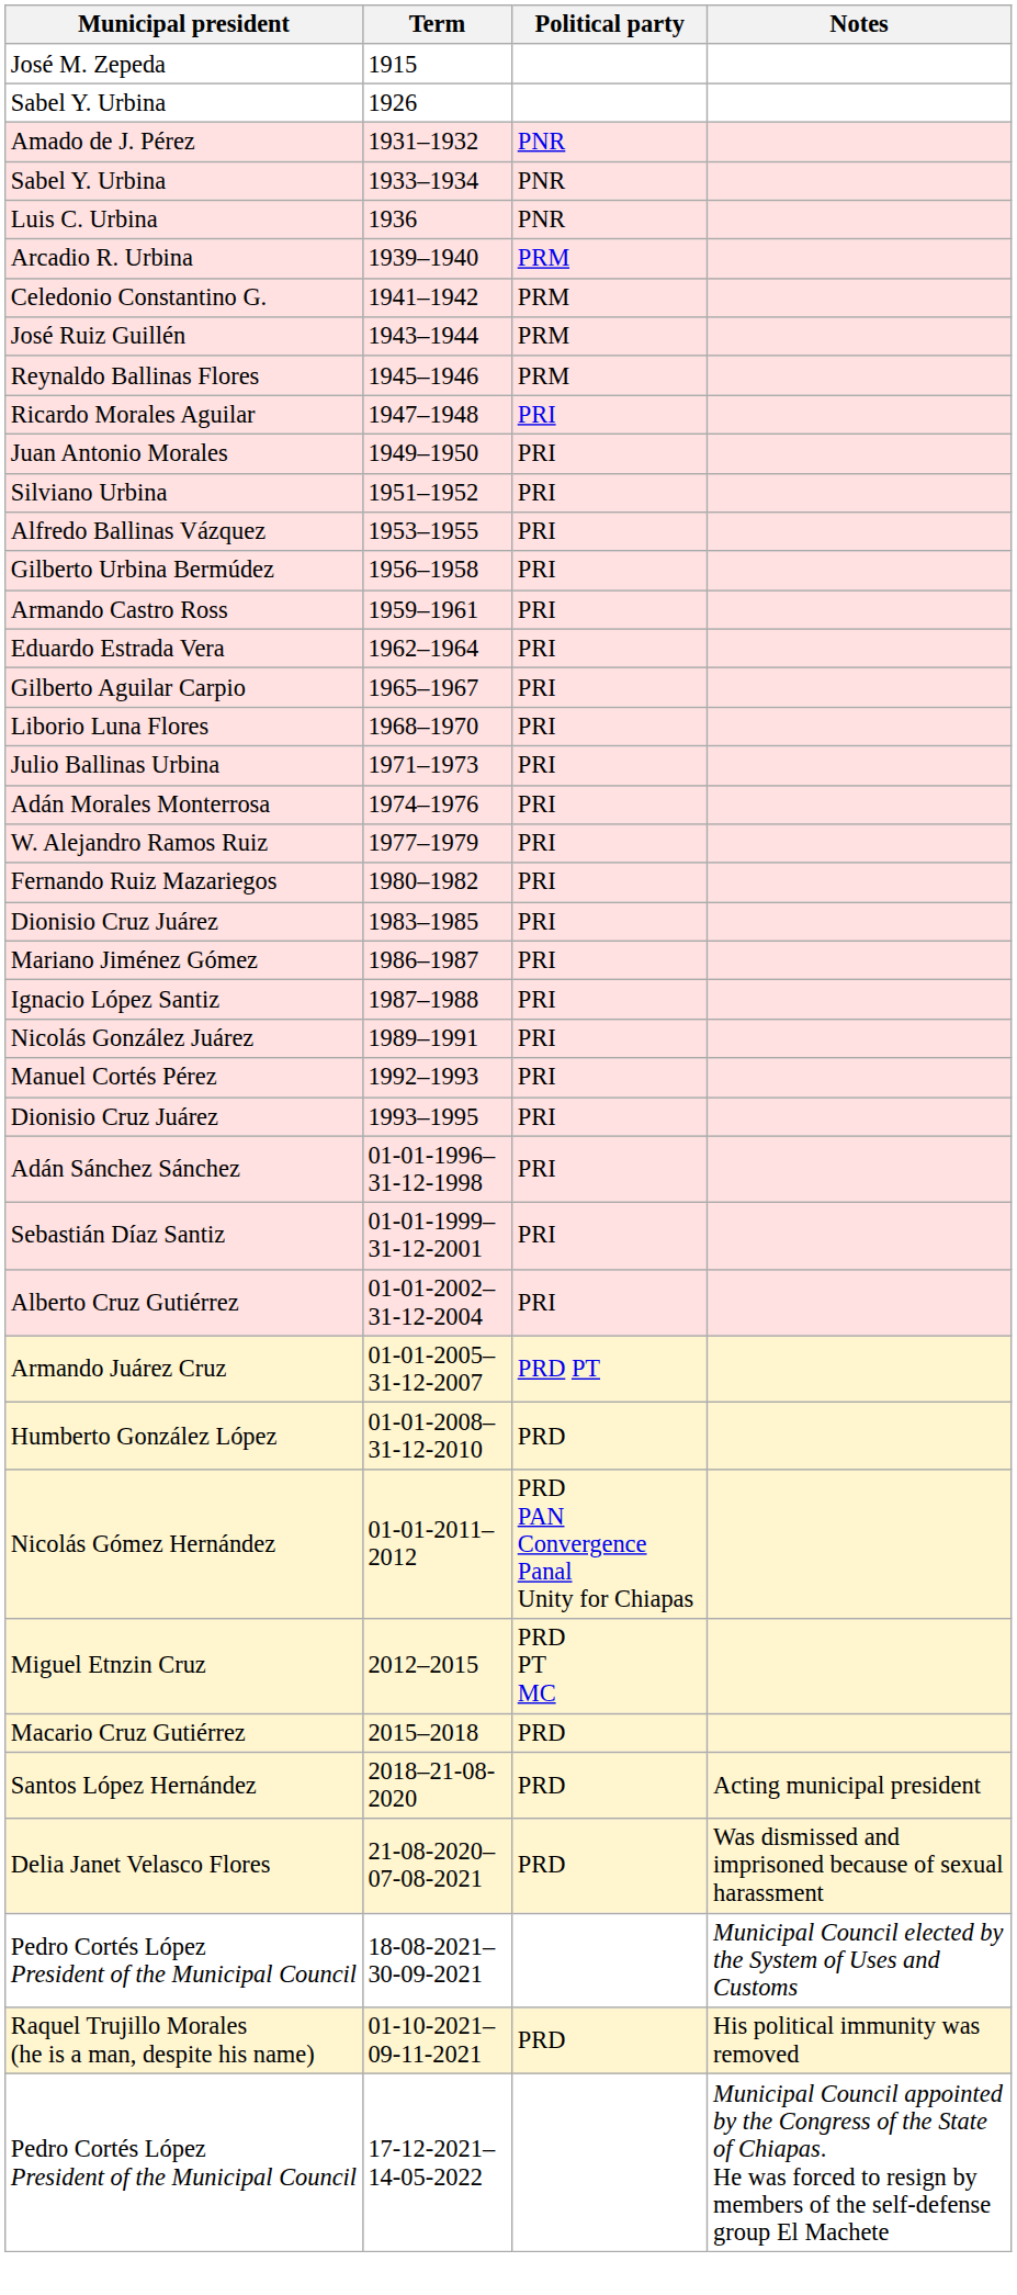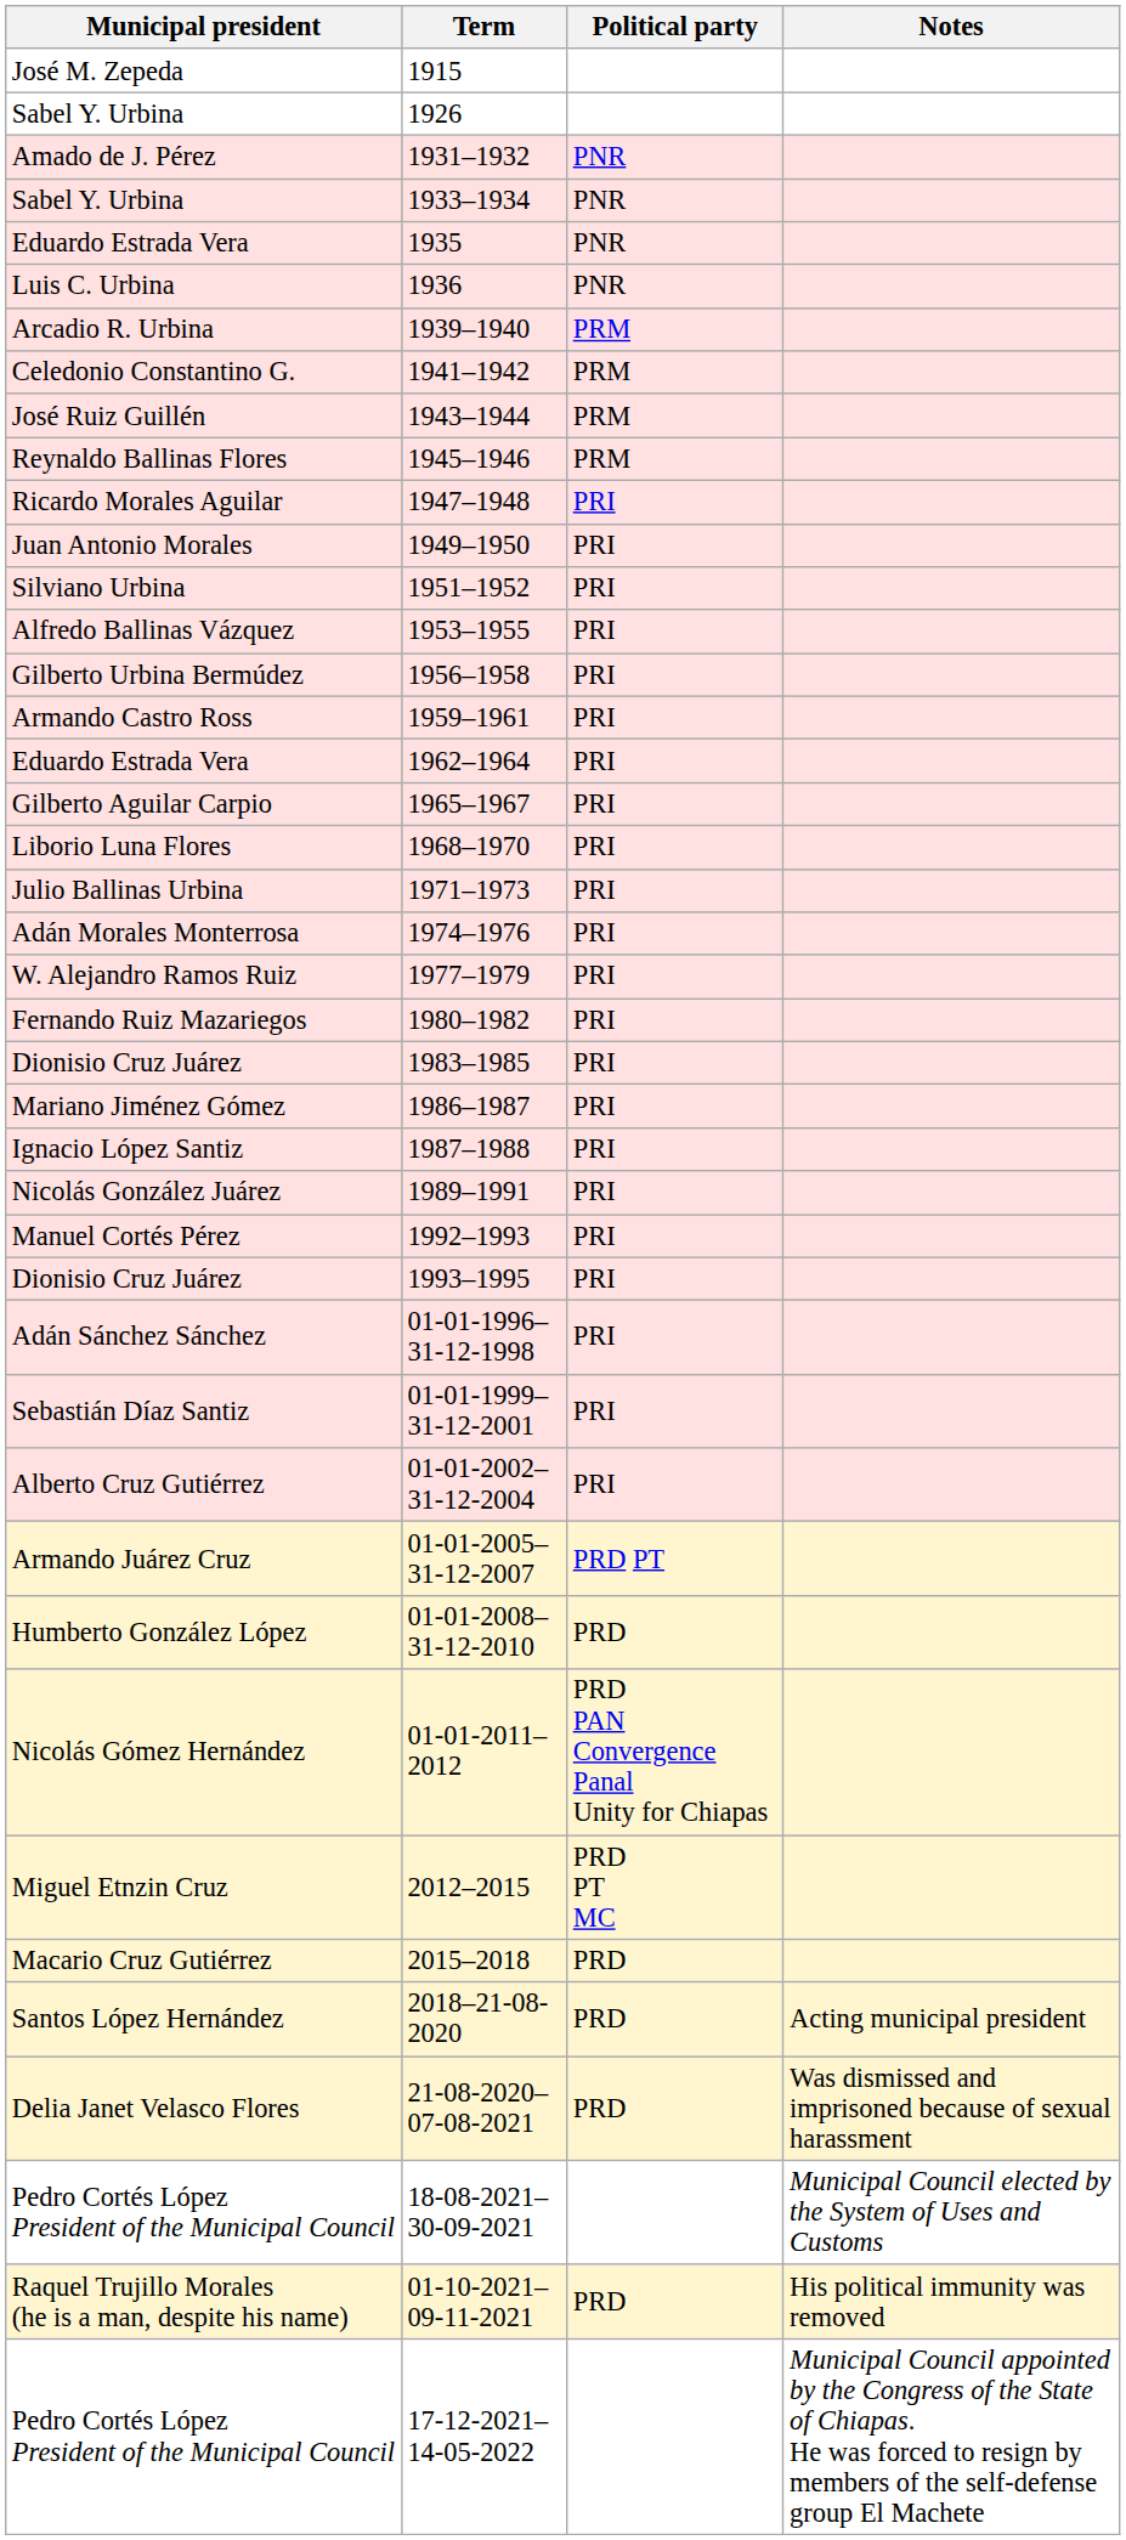 <table class="wikitable">
 <tr>
 <th>Municipal president</th>
 <th width=90px>Term</th>
 <th width=120x>Political party</th>
 <th width=190px>Notes</th>
 </tr>
 <tr style="background:#ffffff">
 <td>José M. Zepeda</td>
 <td>1915</td>
 <td></td>
 <td></td>
 </tr>
 <tr style="background:#ffffff">
 <td>Sabel Y. Urbina</td>
 <td>1926</td>
 <td></td>
 <td></td>
 </tr>
 <tr style="background:#ffe1e1">
 <td>Amado de J. Pérez</td>
 <td>1931–1932</td>
 <td><a href='#'>PNR</a> </td>
 <td></td>
 </tr>
 <tr style="background:#ffe1e1">
 <td>Sabel Y. Urbina</td>
 <td>1933–1934</td>
+<td>PNR </td>
+<td></td>
+</tr>
+<tr style="background:#ffe1e1">
+<td>Eduardo Estrada Vera</td>
+<td>1935</td>
 <td>PNR </td>
 <td></td>
 </tr>
 <tr style="background:#ffe1e1">
 <td>Luis C. Urbina</td>
 <td>1936</td>
 <td>PNR </td>
 <td></td>
 </tr>
 <tr style="background:#ffe1e1">
 <td>Arcadio R. Urbina</td>
 <td>1939–1940</td>
 <td><a href='#'>PRM</a> </td>
 <td></td>
 </tr>
 <tr style="background:#ffe1e1">
 <td>Celedonio Constantino G.</td>
 <td>1941–1942</td>
 <td>PRM </td>
 <td></td>
 </tr>
 <tr style="background:#ffe1e1">
 <td>José Ruiz Guillén</td>
 <td>1943–1944</td>
 <td>PRM </td>
 <td></td>
 </tr>
 <tr style="background:#ffe1e1">
 <td>Reynaldo Ballinas Flores</td>
 <td>1945–1946</td>
 <td>PRM </td>
 <td></td>
 </tr>
 <tr style="background:#ffe1e1">
 <td>Ricardo Morales Aguilar</td>
 <td>1947–1948</td>
 <td><a href='#'>PRI</a> </td>
 <td></td>
 </tr>
 <tr style="background:#ffe1e1">
 <td>Juan Antonio Morales</td>
 <td>1949–1950</td>
 <td>PRI </td>
 <td></td>
 </tr>
 <tr style="background:#ffe1e1">
 <td>Silviano Urbina</td>
 <td>1951–1952</td>
 <td>PRI </td>
 <td></td>
 </tr>
 <tr style="background:#ffe1e1">
 <td>Alfredo Ballinas Vázquez</td>
 <td>1953–1955</td>
 <td>PRI </td>
 <td></td>
 </tr>
 <tr style="background:#ffe1e1">
 <td>Gilberto Urbina Bermúdez</td>
 <td>1956–1958</td>
 <td>PRI </td>
 <td></td>
 </tr>
 <tr style="background:#ffe1e1">
 <td>Armando Castro Ross</td>
 <td>1959–1961</td>
 <td>PRI </td>
 <td></td>
 </tr>
 <tr style="background:#ffe1e1">
 <td>Eduardo Estrada Vera</td>
 <td>1962–1964</td>
 <td>PRI </td>
 <td></td>
 </tr>
 <tr style="background:#ffe1e1">
 <td>Gilberto Aguilar Carpio</td>
 <td>1965–1967</td>
 <td>PRI </td>
 <td></td>
 </tr>
 <tr style="background:#ffe1e1">
 <td>Liborio Luna Flores</td>
 <td>1968–1970</td>
 <td>PRI </td>
 <td></td>
 </tr>
 <tr style="background:#ffe1e1">
 <td>Julio Ballinas Urbina</td>
 <td>1971–1973</td>
 <td>PRI </td>
 <td></td>
 </tr>
 <tr style="background:#ffe1e1">
 <td>Adán Morales Monterrosa</td>
 <td>1974–1976</td>
 <td>PRI </td>
 <td></td>
 </tr>
 <tr style="background:#ffe1e1">
 <td>W. Alejandro Ramos Ruiz</td>
 <td>1977–1979</td>
 <td>PRI </td>
 <td></td>
 </tr>
 <tr style="background:#ffe1e1">
 <td>Fernando Ruiz Mazariegos</td>
 <td>1980–1982</td>
 <td>PRI </td>
 <td></td>
 </tr>
 <tr style="background:#ffe1e1">
 <td>Dionisio Cruz Juárez</td>
 <td>1983–1985</td>
 <td>PRI </td>
 <td></td>
 </tr>
 <tr style="background:#ffe1e1">
 <td>Mariano Jiménez Gómez</td>
 <td>1986–1987</td>
 <td>PRI </td>
 <td></td>
 </tr>
 <tr style="background:#ffe1e1">
 <td>Ignacio López Santiz</td>
 <td>1987–1988</td>
 <td>PRI </td>
 <td></td>
 </tr>
 <tr style="background:#ffe1e1">
 <td>Nicolás González Juárez</td>
 <td>1989–1991</td>
 <td>PRI </td>
 <td></td>
 </tr>
 <tr style="background:#ffe1e1">
 <td>Manuel Cortés Pérez</td>
 <td>1992–1993</td>
 <td>PRI </td>
 <td></td>
 </tr>
 <tr style="background:#ffe1e1">
 <td>Dionisio Cruz Juárez</td>
 <td>1993–1995</td>
 <td>PRI </td>
 <td></td>
 </tr>
 <tr style="background:#ffe1e1">
 <td>Adán Sánchez Sánchez</td>
 <td>01-01-1996–31-12-1998</td>
 <td>PRI </td>
 <td></td>
 </tr>
 <tr style="background:#ffe1e1">
 <td>Sebastián Díaz Santiz</td>
 <td>01-01-1999–31-12-2001</td>
 <td>PRI </td>
 <td></td>
 </tr>
 <tr style="background:#ffe1e1">
 <td>Alberto Cruz Gutiérrez</td>
 <td>01-01-2002–31-12-2004</td>
 <td>PRI </td>
 <td></td>
 </tr>
 <tr style="background:#fff6d0">
 <td>Armando Juárez Cruz</td>
 <td>01-01-2005–31-12-2007</td>
 <td><a href='#'>PRD</a>  <a href='#'>PT</a> </td>
 <td></td>
 </tr>
 <tr style="background:#fff6d0">
 <td>Humberto González López</td>
 <td>01-01-2008–31-12-2010</td>
 <td>PRD </td>
 <td></td>
 </tr>
 <tr style="background:#fff6d0">
 <td>Nicolás Gómez Hernández</td>
 <td>01-01-2011–2012</td>
 <td>PRD <br> <a href='#'>PAN</a> <br> <a href='#'>Convergence</a> <br> <a href='#'>Panal</a> <br> Unity for Chiapas</td>
 <td></td>
 </tr>
 <tr style="background:#fff6d0">
 <td>Miguel Etnzin Cruz</td>
 <td>2012–2015</td>
 <td>PRD <br> PT <br> <a href='#'>MC</a> </td>
 <td></td>
 </tr>
 <tr style="background:#fff6d0">
 <td>Macario Cruz Gutiérrez</td>
 <td>2015–2018</td>
 <td>PRD </td>
 <td></td>
 </tr>
 <tr style="background:#fff6d0">
 <td>Santos López Hernández</td>
 <td>2018–21-08-2020</td>
 <td>PRD </td>
 <td>Acting municipal president</td>
 </tr>
 <tr style="background:#fff6d0">
 <td>Delia Janet Velasco Flores</td>
 <td>21-08-2020–07-08-2021</td>
 <td>PRD </td>
 <td>Was dismissed and imprisoned because of sexual harassment</td>
 </tr>
 <tr style="background:#ffffff">
 <td>Pedro Cortés López<br> <em>President of the Municipal Council</em></td>
 <td>18-08-2021–30-09-2021</td>
 <td></td>
 <td><em>Municipal Council elected by the System of Uses and Customs</em></td>
 </tr>
 <tr style="background:#fff6d0">
 <td>Raquel Trujillo Morales<br> (he is a man, despite his name)</td>
 <td>01-10-2021–09-11-2021</td>
 <td>PRD </td>
 <td>His political immunity was removed</td>
 </tr>
 <tr style="background:#ffffff">
 <td>Pedro Cortés López<br> <em>President of the Municipal Council</em></td>
 <td>17-12-2021–14-05-2022</td>
 <td></td>
 <td><em>Municipal Council appointed by the Congress of the State of Chiapas</em>.<br> He was forced to resign by members of the self-defense group El Machete</td>
 </tr>
 </table>
